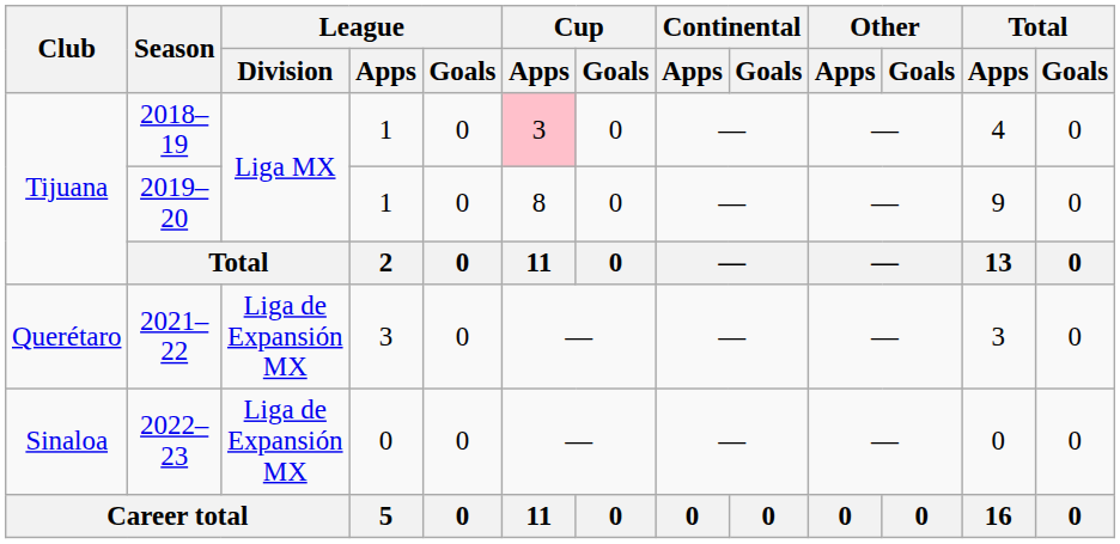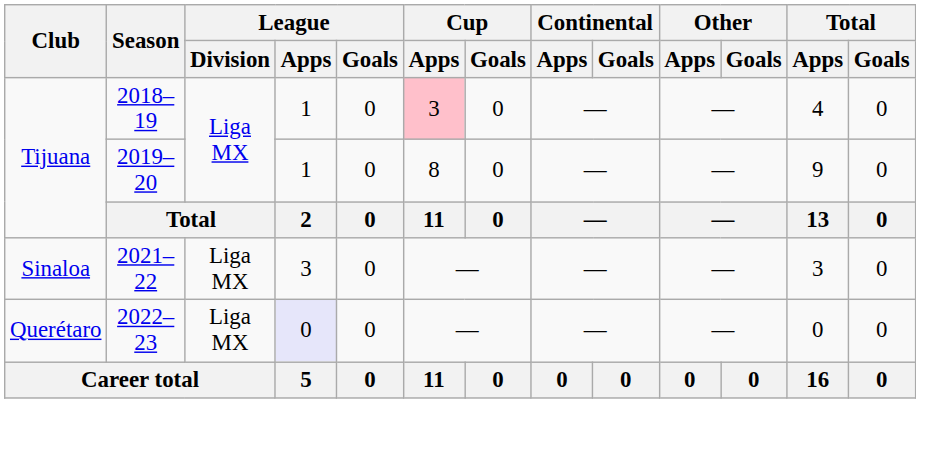 <table class="wikitable" style="text-align:center">
 <tr>
 <th rowspan="2">Club</th>
 <th rowspan="2">Season</th>
 <th colspan="3">League</th>
 <th colspan="2">Cup</th>
 <th colspan="2">Continental</th>
 <th colspan="2">Other</th>
 <th colspan="2">Total</th>
 </tr>
 <tr>
 <th>Division</th>
 <th>Apps</th>
 <th>Goals</th>
 <th>Apps</th>
 <th>Goals</th>
 <th>Apps</th>
 <th>Goals</th>
 <th>Apps</th>
 <th>Goals</th>
 <th>Apps</th>
 <th>Goals</th>
 </tr>
 <tr>
 <td rowspan="3"><a href='#'>Tijuana</a></td>
 <td><a href='#'>2018–19</a></td>
 <td rowspan="2"><a href='#'>Liga MX</a></td>
 <td>1</td>
 <td>0</td>
 <td style="background: pink;">3</td>
 <td>0</td>
 <td colspan="2">—</td>
 <td colspan="2">—</td>
 <td>4</td>
 <td>0</td>
 </tr>
 <tr>
 <td><a href='#'>2019–20</a></td>
 <td>1</td>
 <td>0</td>
 <td>8</td>
 <td>0</td>
 <td colspan="2">—</td>
 <td colspan="2">—</td>
 <td>9</td>
 <td>0</td>
 </tr>
 <tr>
 <th colspan="2">Total</th>
 <th>2</th>
 <th>0</th>
 <th>11</th>
 <th>0</th>
 <th colspan="2">—</th>
 <th colspan="2">—</th>
 <th>13</th>
 <th>0</th>
 </tr>
 <tr>
-<td><a href='#'>Querétaro</a></td>
+<td><a href='#'>Sinaloa</a></td>
 <td><a href='#'>2021–22</a></td>
-<td><a href='#'>Liga de Expansión MX</a></td>
+<td>Liga MX</td>
 <td>3</td>
 <td>0</td>
 <td colspan="2">—</td>
 <td colspan="2">—</td>
 <td colspan="2">—</td>
 <td>3</td>
 <td>0</td>
 </tr>
 <tr>
-<td><a href='#'>Sinaloa</a></td>
+<td><a href='#'>Querétaro</a></td>
 <td><a href='#'>2022–23</a></td>
-<td><a href='#'>Liga de Expansión MX</a></td>
-<td>0</td>
+<td>Liga MX</td>
+<td style="background: lavender;">0</td>
 <td>0</td>
 <td colspan="2">—</td>
 <td colspan="2">—</td>
 <td colspan="2">—</td>
 <td>0</td>
 <td>0</td>
 </tr>
 <tr>
 <th colspan="3">Career total</th>
 <th>5</th>
 <th>0</th>
 <th>11</th>
 <th>0</th>
 <th>0</th>
 <th>0</th>
 <th>0</th>
 <th>0</th>
 <th>16</th>
 <th>0</th>
 </tr>
 </table>
